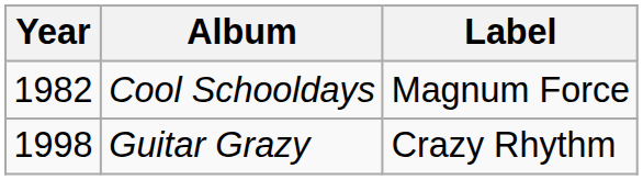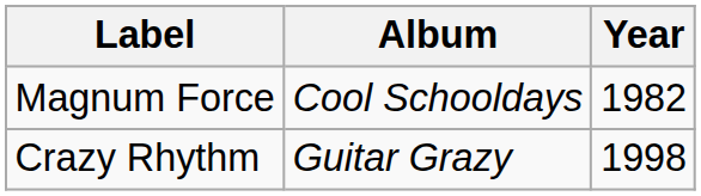 <table class="wikitable">
 <tr>
+<th>Label</th>
+<th>Album</th>
 <th>Year</th>
-<th>Album</th>
-<th>Label</th>
 </tr>
 <tr>
+<td>Magnum Force</td>
+<td><em>Cool Schooldays</em></td>
 <td>1982</td>
-<td><em>Cool Schooldays</em></td>
-<td>Magnum Force</td>
 </tr>
 <tr>
+<td>Crazy Rhythm</td>
+<td><em>Guitar Grazy</em></td>
 <td>1998</td>
-<td><em>Guitar Grazy</em></td>
-<td>Crazy Rhythm</td>
 </tr>
 </table>
